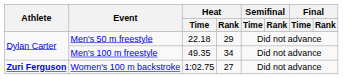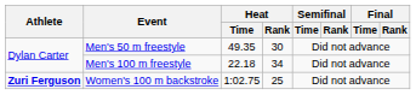 <table class=wikitable style="font-size:90%;">
 <tr>
 <th rowspan=2>Athlete</th>
 <th rowspan=2>Event</th>
 <th colspan=2>Heat</th>
 <th colspan=2>Semifinal</th>
 <th colspan=2>Final</th>
 </tr>
 <tr style="font-size:95%">
 <th>Time</th>
 <th>Rank</th>
 <th>Time</th>
 <th>Rank</th>
 <th>Time</th>
 <th>Rank</th>
 </tr>
 <tr align=center>
 <td align=left rowspan=2><a href='#'>Dylan Carter</a></td>
 <td align=left><a href='#'>Men's 50 m freestyle</a></td>
-<td>22.18</td>
-<td>29</td>
+<td>49.35</td>
+<td>30</td>
 <td colspan=4>Did not advance</td>
 </tr>
 <tr align=center>
 <td align=left><a href='#'>Men's 100 m freestyle</a></td>
-<td>49.35</td>
+<td>22.18</td>
 <td>34</td>
 <td colspan=4>Did not advance</td>
 </tr>
 <tr align=center>
 <td align=left><strong><a href='#'>Zuri Ferguson</a></strong></td>
 <td align=left><a href='#'>Women's 100 m backstroke</a></td>
 <td>1:02.75</td>
-<td>27</td>
+<td>25</td>
 <td colspan=4>Did not advance</td>
 </tr>
 </table>
